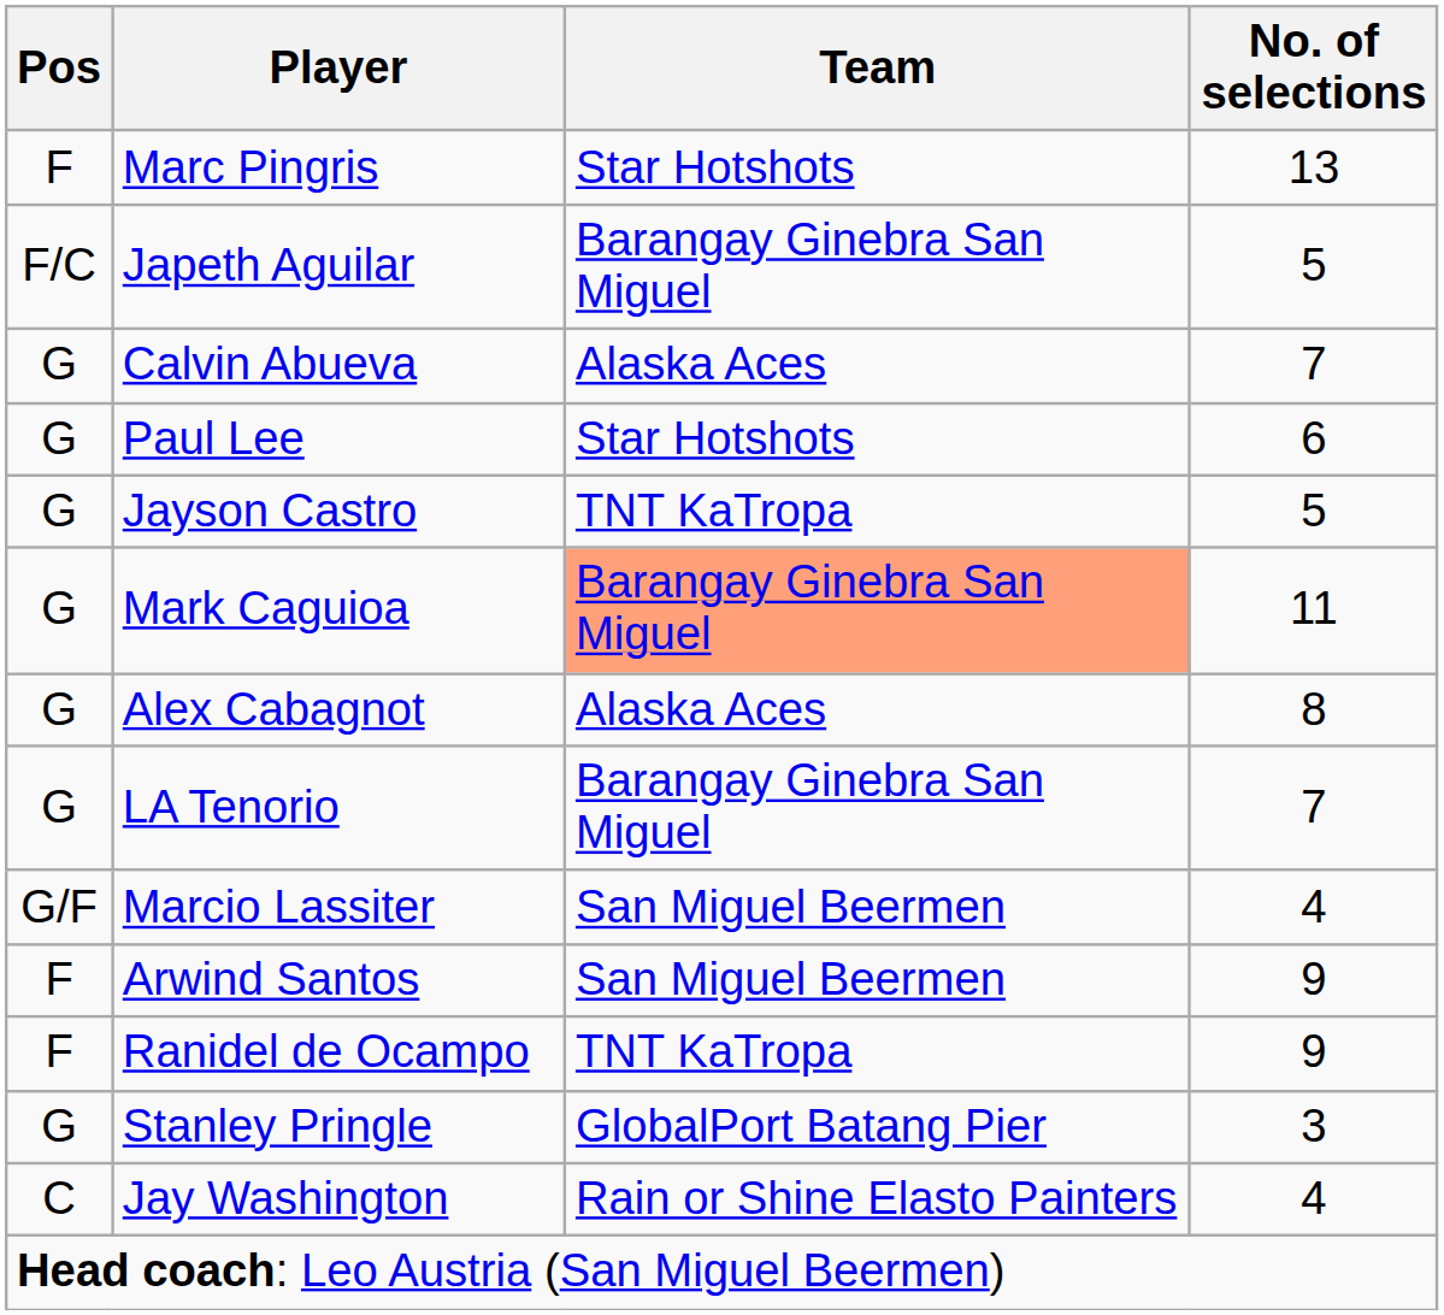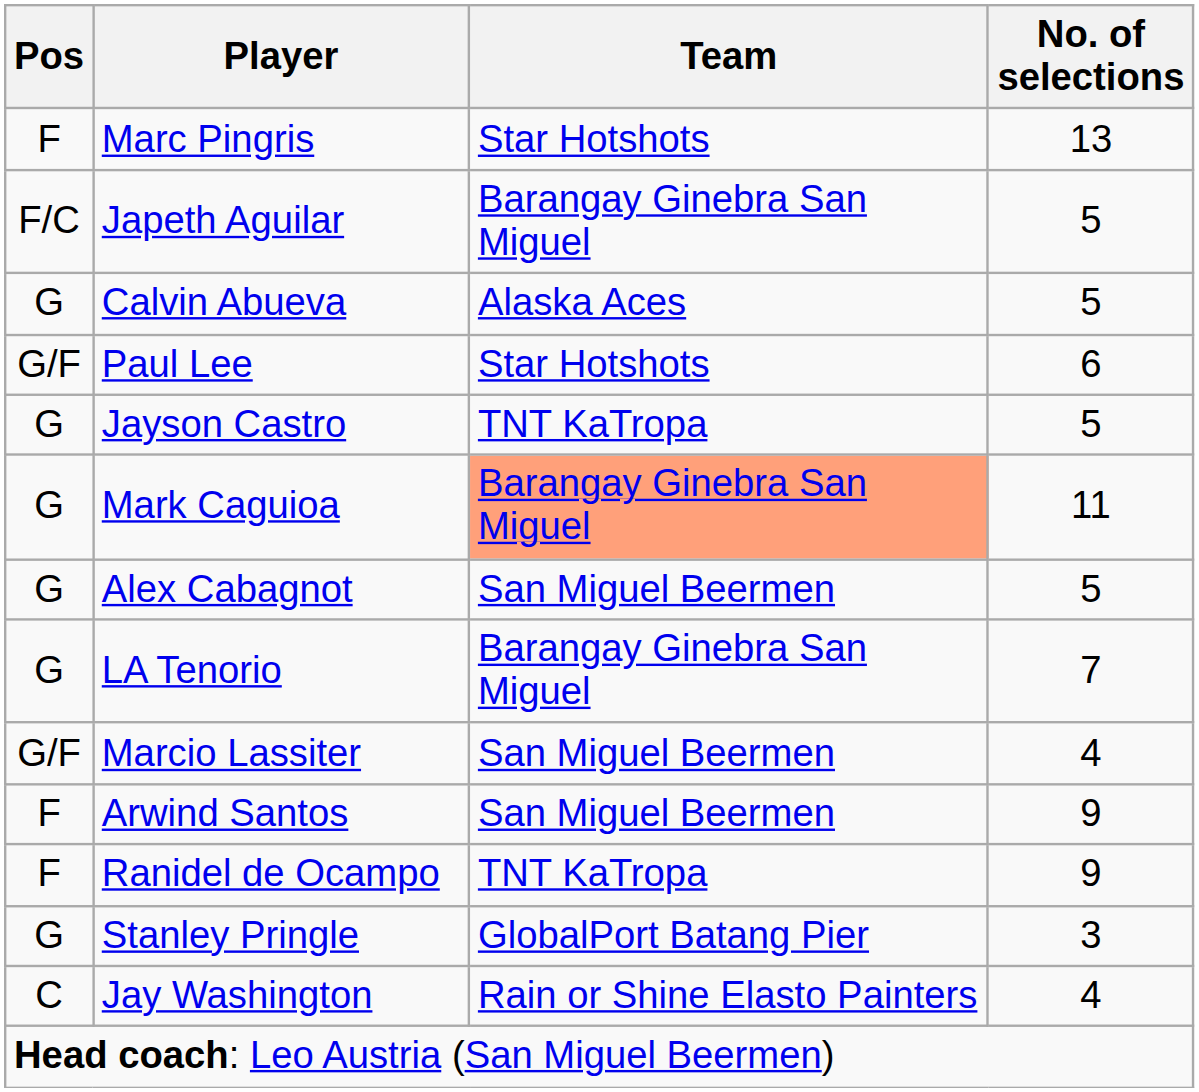 <table class="wikitable" style="text-align:center">
 <tr>
 <th scope="col" width="25px">Pos</th>
 <th scope="col" width="150px">Player</th>
 <th scope="col" width="210px">Team</th>
 <th scope="col" width="75px">No. of selections<br></th>
 </tr>
 <tr>
 <td>F</td>
 <td style="text-align:left"><a href='#'>Marc Pingris</a></td>
 <td style="text-align:left"><a href='#'>Star Hotshots</a></td>
 <td>13</td>
 </tr>
 <tr>
 <td>F/C</td>
 <td style="text-align:left"><a href='#'>Japeth Aguilar</a></td>
 <td style="text-align:left"><a href='#'>Barangay Ginebra San Miguel</a></td>
 <td>5</td>
 </tr>
 <tr>
 <td>G</td>
 <td style="text-align:left"><a href='#'>Calvin Abueva</a></td>
 <td style="text-align:left"><a href='#'>Alaska Aces</a></td>
-<td>7</td>
+<td>5</td>
 </tr>
 <tr>
-<td>G</td>
+<td>G/F</td>
 <td style="text-align:left"><a href='#'>Paul Lee</a></td>
 <td style="text-align:left"><a href='#'>Star Hotshots</a></td>
 <td>6</td>
 </tr>
 <tr>
 <td>G</td>
 <td style="text-align:left"><a href='#'>Jayson Castro</a></td>
 <td style="text-align:left"><a href='#'>TNT KaTropa</a></td>
 <td>5<br></td>
 </tr>
 <tr>
 <td>G</td>
 <td style="text-align:left"><a href='#'>Mark Caguioa</a></td>
 <td style="background: lightsalmon; text-align:left"><a href='#'>Barangay Ginebra San Miguel</a></td>
 <td>11</td>
 </tr>
 <tr>
 <td>G</td>
 <td style="text-align:left"><a href='#'>Alex Cabagnot</a></td>
-<td style="text-align:left"><a href='#'>Alaska Aces</a></td>
-<td>8</td>
+<td style="text-align:left"><a href='#'>San Miguel Beermen</a></td>
+<td>5</td>
 </tr>
 <tr>
 <td>G</td>
 <td style="text-align:left"><a href='#'>LA Tenorio</a></td>
 <td style="text-align:left"><a href='#'>Barangay Ginebra San Miguel</a></td>
 <td>7</td>
 </tr>
 <tr>
 <td>G/F</td>
 <td style="text-align:left"><a href='#'>Marcio Lassiter</a></td>
 <td style="text-align:left"><a href='#'>San Miguel Beermen</a></td>
 <td>4</td>
 </tr>
 <tr>
 <td>F</td>
 <td style="text-align:left"><a href='#'>Arwind Santos</a></td>
 <td style="text-align:left"><a href='#'>San Miguel Beermen</a></td>
 <td>9</td>
 </tr>
 <tr>
 <td>F</td>
 <td style="text-align:left"><a href='#'>Ranidel de Ocampo</a></td>
 <td style="text-align:left"><a href='#'>TNT KaTropa</a></td>
 <td>9</td>
 </tr>
 <tr>
 <td>G</td>
 <td style="text-align:left"><a href='#'>Stanley Pringle</a></td>
 <td style="text-align:left"><a href='#'>GlobalPort Batang Pier</a></td>
 <td>3</td>
 </tr>
 <tr>
 <td>C</td>
 <td style="text-align:left"><a href='#'>Jay Washington</a></td>
 <td style="text-align:left"><a href='#'>Rain or Shine Elasto Painters</a></td>
 <td>4</td>
 </tr>
 <tr>
 <td style="text-align:left" colspan="5"><strong>Head coach</strong>: <a href='#'>Leo Austria</a> (<a href='#'>San Miguel Beermen</a>)</td>
 </tr>
 </table>
